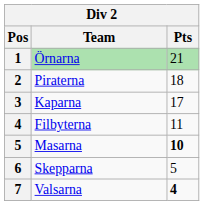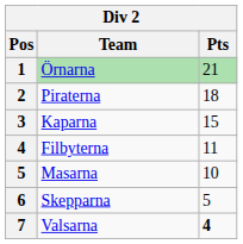 <table class="wikitable">
 <tr>
 <th colspan="3">Div 2</th>
 </tr>
 <tr>
 <th width=20>Pos</th>
 <th width=150>Team</th>
 <th width=30>Pts</th>
 </tr>
 <tr style="background:#ACE1AF;">
 <th>1</th>
 <td><a href='#'>Örnarna</a></td>
 <td>21</td>
 </tr>
 <tr>
 <th>2</th>
 <td><a href='#'>Piraterna</a></td>
 <td>18</td>
 </tr>
 <tr>
 <th>3</th>
 <td><a href='#'>Kaparna</a></td>
-<td>17</td>
+<td>15</td>
 </tr>
 <tr>
 <th>4</th>
 <td><a href='#'>Filbyterna</a></td>
 <td>11</td>
 </tr>
 <tr>
 <th>5</th>
 <td><a href='#'>Masarna</a></td>
-<td><strong>10</strong></td>
+<td>10</td>
 </tr>
 <tr>
 <th>6</th>
 <td><a href='#'>Skepparna</a></td>
 <td>5</td>
 </tr>
 <tr>
 <th>7</th>
 <td><a href='#'>Valsarna</a></td>
 <td><strong>4</strong></td>
 </tr>
 </table>
